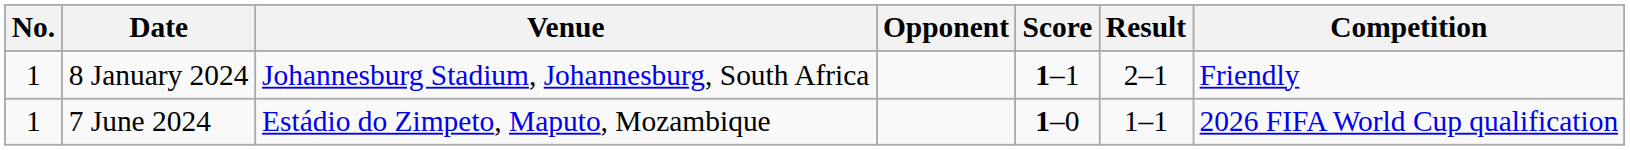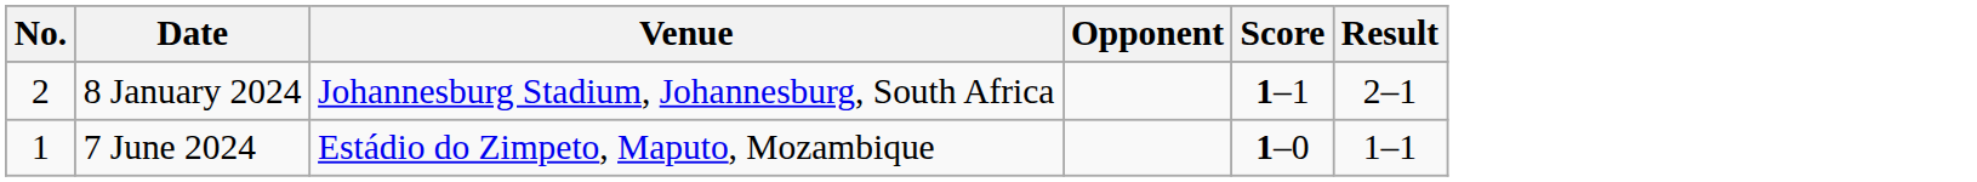 <table class="wikitable sortable">
 <tr>
 <th scope="col">No.</th>
 <th scope="col">Date</th>
 <th scope="col">Venue</th>
 <th scope="col">Opponent</th>
 <th scope="col">Score</th>
 <th scope="col">Result</th>
-<th scope="col">Competition</th>
 </tr>
 <tr>
-<td align="center">1</td>
+<td align="center">2</td>
 <td>8 January 2024</td>
 <td><a href='#'>Johannesburg Stadium</a>, <a href='#'>Johannesburg</a>, South Africa</td>
 <td></td>
 <td align="center"><strong>1</strong>–1</td>
 <td align="center">2–1</td>
-<td><a href='#'>Friendly</a></td>
 </tr>
 <tr>
 <td align="center">1</td>
 <td>7 June 2024</td>
 <td><a href='#'>Estádio do Zimpeto</a>, <a href='#'>Maputo</a>, Mozambique</td>
 <td></td>
 <td align="center"><strong>1</strong>–0</td>
 <td align="center">1–1</td>
-<td><a href='#'>2026 FIFA World Cup qualification</a></td>
 </tr>
 </table>
